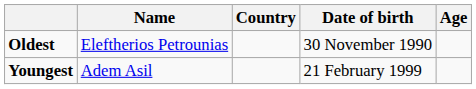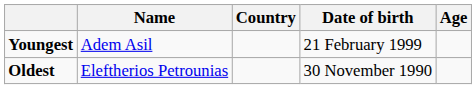 <table class="wikitable">
 <tr>
 <th></th>
 <th><strong>Name</strong></th>
 <th><strong>Country</strong></th>
 <th><strong>Date of birth</strong></th>
 <th><strong>Age</strong></th>
 </tr>
 <tr>
+<td><strong>Youngest</strong></td>
+<td><a href='#'>Adem Asil</a></td>
+<td></td>
+<td>21 February 1999</td>
+<td></td>
+</tr>
+<tr>
 <td><strong>Oldest</strong></td>
 <td><a href='#'>Eleftherios Petrounias</a></td>
 <td></td>
 <td>30 November 1990</td>
 <td></td>
 </tr>
-<tr>
-<td><strong>Youngest</strong></td>
-<td><a href='#'>Adem Asil</a></td>
-<td></td>
-<td>21 February 1999</td>
-<td></td>
-</tr>
 </table>
